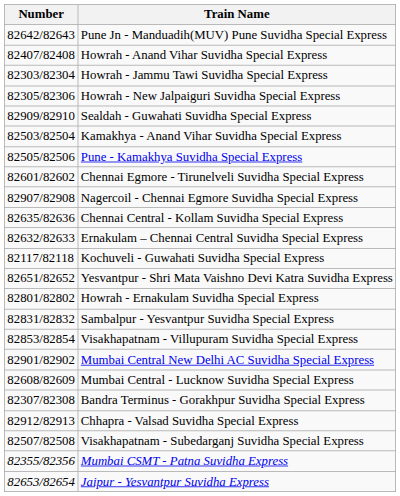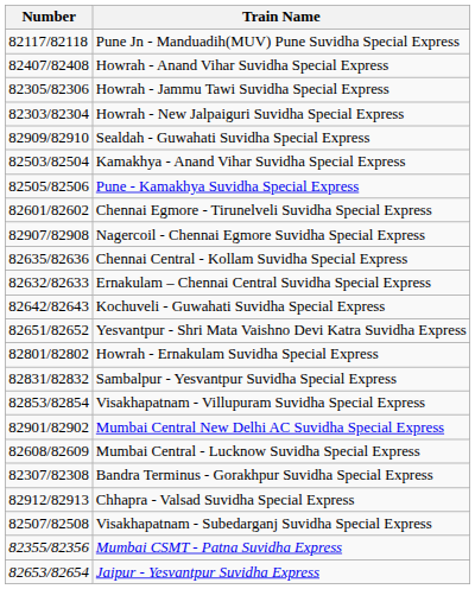 <table class="wikitable sortable">
 <tr>
 <th>Number</th>
 <th>Train Name</th>
 </tr>
 <tr>
-<td>82642/82643</td>
+<td>82117/82118</td>
 <td>Pune Jn - Manduadih(MUV) Pune Suvidha Special Express</td>
 </tr>
 <tr>
 <td>82407/82408</td>
 <td>Howrah - Anand Vihar Suvidha Special Express</td>
 </tr>
 <tr>
-<td>82303/82304</td>
+<td>82305/82306</td>
 <td>Howrah - Jammu Tawi Suvidha Special Express</td>
 </tr>
 <tr>
-<td>82305/82306</td>
+<td>82303/82304</td>
 <td>Howrah - New Jalpaiguri Suvidha Special Express</td>
 </tr>
 <tr>
 <td>82909/82910</td>
 <td>Sealdah - Guwahati Suvidha Special Express</td>
 </tr>
 <tr>
 <td>82503/82504</td>
 <td>Kamakhya - Anand Vihar Suvidha Special Express</td>
 </tr>
 <tr>
 <td>82505/82506</td>
 <td><a href='#'>Pune - Kamakhya Suvidha Special Express</a></td>
 </tr>
 <tr>
 <td>82601/82602</td>
 <td>Chennai Egmore - Tirunelveli Suvidha Special Express</td>
 </tr>
 <tr>
 <td>82907/82908</td>
 <td>Nagercoil - Chennai Egmore Suvidha Special Express</td>
 </tr>
 <tr>
 <td>82635/82636</td>
 <td>Chennai Central - Kollam Suvidha Special Express</td>
 </tr>
 <tr>
 <td>82632/82633</td>
 <td>Ernakulam – Chennai Central Suvidha Special Express</td>
 </tr>
 <tr>
-<td>82117/82118</td>
+<td>82642/82643</td>
 <td>Kochuveli - Guwahati Suvidha Special Express</td>
 </tr>
 <tr>
 <td>82651/82652</td>
 <td>Yesvantpur - Shri Mata Vaishno Devi Katra Suvidha Express</td>
 </tr>
 <tr>
 <td>82801/82802</td>
 <td>Howrah - Ernakulam Suvidha Special Express</td>
 </tr>
 <tr>
 <td>82831/82832</td>
 <td>Sambalpur - Yesvantpur Suvidha Special Express</td>
 </tr>
 <tr>
 <td>82853/82854</td>
 <td>Visakhapatnam - Villupuram Suvidha Special Express</td>
 </tr>
 <tr>
 <td>82901/82902</td>
 <td><a href='#'>Mumbai Central New Delhi AC Suvidha Special Express</a></td>
 </tr>
 <tr>
 <td>82608/82609</td>
 <td>Mumbai Central - Lucknow Suvidha Special Express</td>
 </tr>
 <tr>
 <td>82307/82308</td>
 <td>Bandra Terminus - Gorakhpur Suvidha Special Express</td>
 </tr>
 <tr>
 <td>82912/82913</td>
 <td>Chhapra - Valsad Suvidha Special Express</td>
 </tr>
 <tr>
 <td>82507/82508</td>
 <td>Visakhapatnam - Subedarganj Suvidha Special Express</td>
 </tr>
 <tr>
 <td><em>82355/82356</em></td>
 <td><em><a href='#'>Mumbai CSMT - Patna Suvidha Express</a></em></td>
 </tr>
 <tr>
 <td><em>82653/82654</em></td>
 <td><em><a href='#'>Jaipur - Yesvantpur Suvidha Express</a></em></td>
 </tr>
 </table>
